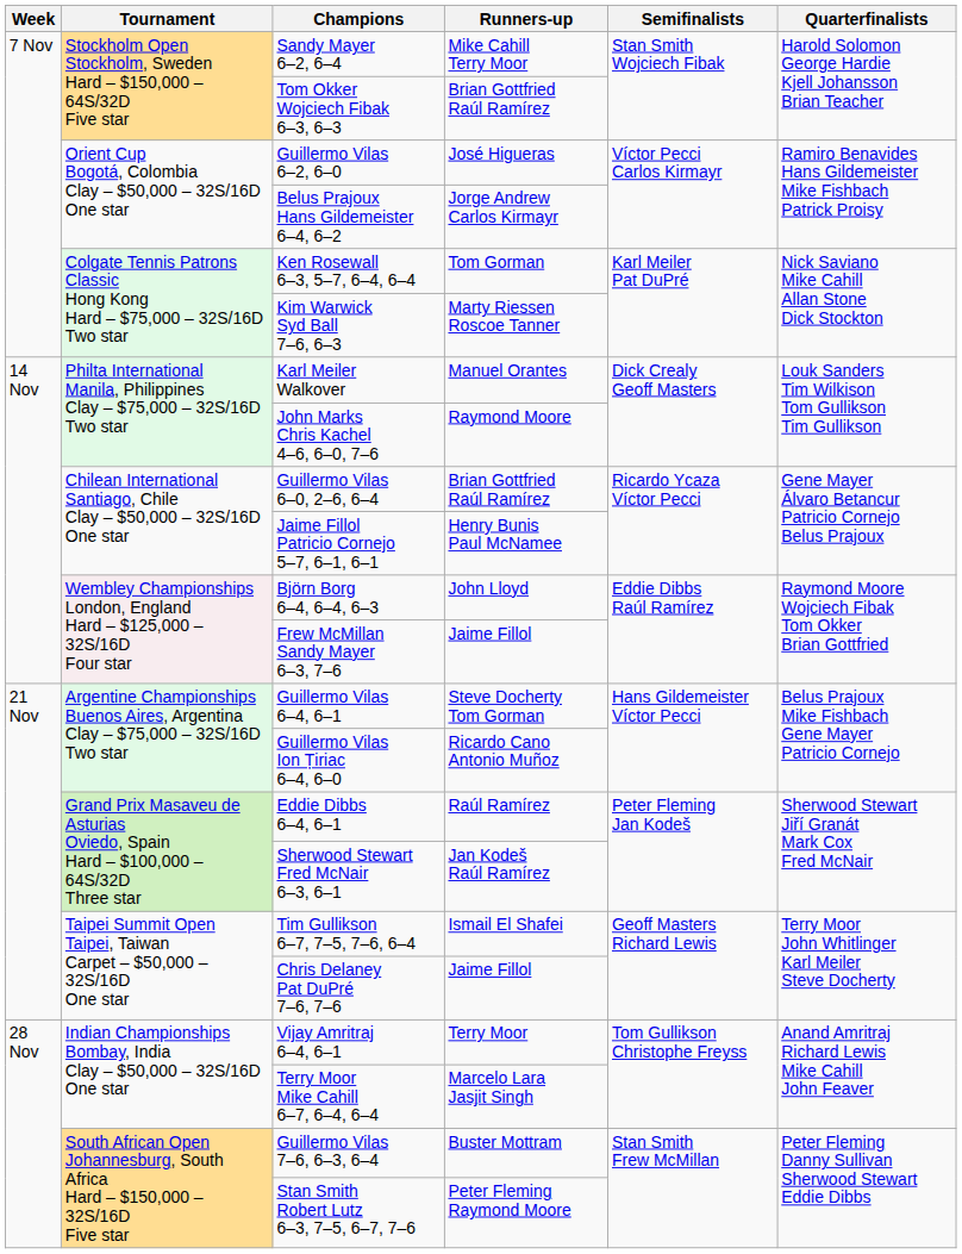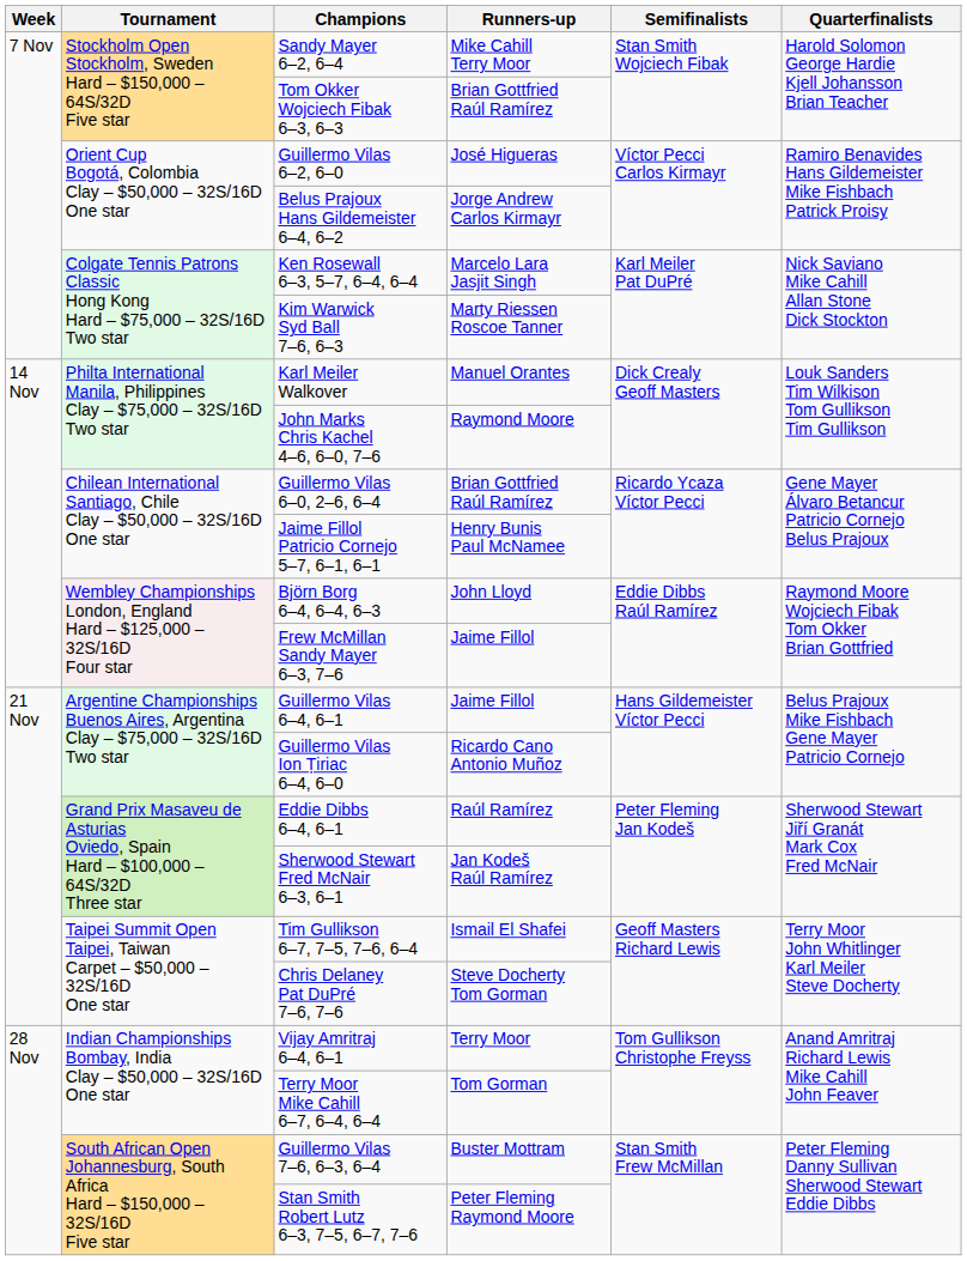 <table class=wikitable style=font-size:95%>
 <tr>
 <th style="width:48px;">Week</th>
 <th style="width:250px;">Tournament</th>
 <th style="width:200px;">Champions</th>
 <th style="width:200px;">Runners-up</th>
 <th style="width:190px;">Semifinalists</th>
 <th style="width:190px;">Quarterfinalists</th>
 </tr>
 <tr valign=top>
 <td rowspan=6>7 Nov</td>
 <td style="background:#FFDD92;" rowspan="2"><a href='#'>Stockholm Open</a> <br> <a href='#'>Stockholm</a>, Sweden <br> Hard – $150,000 – 64S/32D <br> Five star</td>
 <td> <a href='#'>Sandy Mayer</a> <br> 6–2, 6–4</td>
 <td> <a href='#'>Mike Cahill</a> <br>  <a href='#'>Terry Moor</a></td>
 <td rowspan=2> <a href='#'>Stan Smith</a> <br>  <a href='#'>Wojciech Fibak</a></td>
 <td rowspan=2> <a href='#'>Harold Solomon</a> <br>  <a href='#'>George Hardie</a> <br>  <a href='#'>Kjell Johansson</a> <br>  <a href='#'>Brian Teacher</a></td>
 </tr>
 <tr valign=top>
 <td> <a href='#'>Tom Okker</a> <br>  <a href='#'>Wojciech Fibak</a> <br> 6–3, 6–3</td>
 <td> <a href='#'>Brian Gottfried</a> <br>  <a href='#'>Raúl Ramírez</a></td>
 </tr>
 <tr valign=top>
 <td rowspan=2><a href='#'>Orient Cup</a> <br> <a href='#'>Bogotá</a>, Colombia <br> Clay – $50,000 – 32S/16D <br> One star</td>
 <td> <a href='#'>Guillermo Vilas</a> <br> 6–2, 6–0</td>
 <td> <a href='#'>José Higueras</a></td>
 <td rowspan=2> <a href='#'>Víctor Pecci</a> <br>  <a href='#'>Carlos Kirmayr</a></td>
 <td rowspan=2> <a href='#'>Ramiro Benavides</a> <br>  <a href='#'>Hans Gildemeister</a> <br>  <a href='#'>Mike Fishbach</a> <br>  <a href='#'>Patrick Proisy</a></td>
 </tr>
 <tr valign=top>
 <td> <a href='#'>Belus Prajoux</a> <br>  <a href='#'>Hans Gildemeister</a> <br> 6–4, 6–2</td>
 <td> <a href='#'>Jorge Andrew</a> <br>  <a href='#'>Carlos Kirmayr</a></td>
 </tr>
 <tr valign=top>
 <td style="background:#E1FAE6;" rowspan=2><a href='#'>Colgate Tennis Patrons Classic</a> <br> Hong Kong <br> Hard – $75,000 – 32S/16D <br> Two star</td>
 <td> <a href='#'>Ken Rosewall</a> <br> 6–3, 5–7, 6–4, 6–4</td>
-<td> <a href='#'>Tom Gorman</a></td>
+<td> <a href='#'>Marcelo Lara</a> <br>  <a href='#'>Jasjit Singh</a></td>
 <td rowspan=2> <a href='#'>Karl Meiler</a> <br>  <a href='#'>Pat DuPré</a></td>
 <td rowspan=2> <a href='#'>Nick Saviano</a> <br>  <a href='#'>Mike Cahill</a> <br>  <a href='#'>Allan Stone</a> <br>  <a href='#'>Dick Stockton</a></td>
 </tr>
 <tr valign=top>
 <td> <a href='#'>Kim Warwick</a> <br>  <a href='#'>Syd Ball</a> <br> 7–6, 6–3</td>
 <td> <a href='#'>Marty Riessen</a> <br>  <a href='#'>Roscoe Tanner</a></td>
 </tr>
 <tr valign=top>
 <td rowspan=6>14 Nov</td>
 <td style="background:#E1FAE6;" rowspan=2><a href='#'>Philta International</a> <br> <a href='#'>Manila</a>, Philippines <br> Clay – $75,000 – 32S/16D <br> Two star</td>
 <td> <a href='#'>Karl Meiler</a> <br> Walkover</td>
 <td> <a href='#'>Manuel Orantes</a></td>
 <td rowspan=2> <a href='#'>Dick Crealy</a> <br>  <a href='#'>Geoff Masters</a></td>
 <td rowspan=2> <a href='#'>Louk Sanders</a> <br>  <a href='#'>Tim Wilkison</a> <br>  <a href='#'>Tom Gullikson</a> <br>  <a href='#'>Tim Gullikson</a></td>
 </tr>
 <tr valign=top>
 <td> <a href='#'>John Marks</a> <br>  <a href='#'>Chris Kachel</a> <br> 4–6, 6–0, 7–6</td>
 <td> <a href='#'>Raymond Moore</a></td>
 </tr>
 <tr valign=top>
 <td rowspan=2><a href='#'>Chilean International</a> <br> <a href='#'>Santiago</a>, Chile <br> Clay – $50,000 – 32S/16D <br> One star</td>
 <td> <a href='#'>Guillermo Vilas</a> <br> 6–0, 2–6, 6–4</td>
 <td> <a href='#'>Brian Gottfried</a> <br>  <a href='#'>Raúl Ramírez</a></td>
 <td rowspan=2> <a href='#'>Ricardo Ycaza</a> <br>  <a href='#'>Víctor Pecci</a></td>
 <td rowspan=2> <a href='#'>Gene Mayer</a> <br>  <a href='#'>Álvaro Betancur</a> <br>  <a href='#'>Patricio Cornejo</a> <br>  <a href='#'>Belus Prajoux</a></td>
 </tr>
 <tr valign=top>
 <td> <a href='#'>Jaime Fillol</a> <br>  <a href='#'>Patricio Cornejo</a> <br> 5–7, 6–1, 6–1</td>
 <td> <a href='#'>Henry Bunis</a> <br>  <a href='#'>Paul McNamee</a></td>
 </tr>
 <tr valign=top>
 <td style="background:#F8ECEF;" rowspan=2><a href='#'>Wembley Championships</a> <br> London, England <br> Hard – $125,000 – 32S/16D <br> Four star</td>
 <td> <a href='#'>Björn Borg</a> <br> 6–4, 6–4, 6–3</td>
 <td> <a href='#'>John Lloyd</a></td>
 <td rowspan=2> <a href='#'>Eddie Dibbs</a> <br>  <a href='#'>Raúl Ramírez</a></td>
 <td rowspan=2> <a href='#'>Raymond Moore</a> <br>  <a href='#'>Wojciech Fibak</a> <br>  <a href='#'>Tom Okker</a> <br>  <a href='#'>Brian Gottfried</a></td>
 </tr>
 <tr valign=top>
 <td> <a href='#'>Frew McMillan</a> <br>  <a href='#'>Sandy Mayer</a> <br> 6–3, 7–6</td>
 <td> <a href='#'>Jaime Fillol</a></td>
 </tr>
 <tr valign=top>
 <td rowspan=6>21 Nov</td>
 <td style="background:#E1FAE6;" rowspan=2><a href='#'>Argentine Championships</a> <br> <a href='#'>Buenos Aires</a>, Argentina <br> Clay – $75,000 – 32S/16D <br> Two star</td>
 <td> <a href='#'>Guillermo Vilas</a> <br> 6–4, 6–1</td>
-<td> <a href='#'>Steve Docherty</a> <br>  <a href='#'>Tom Gorman</a></td>
+<td> <a href='#'>Jaime Fillol</a></td>
 <td rowspan=2> <a href='#'>Hans Gildemeister</a> <br>  <a href='#'>Víctor Pecci</a></td>
 <td rowspan=2> <a href='#'>Belus Prajoux</a> <br>  <a href='#'>Mike Fishbach</a> <br>  <a href='#'>Gene Mayer</a> <br>  <a href='#'>Patricio Cornejo</a></td>
 </tr>
 <tr valign=top>
 <td> <a href='#'>Guillermo Vilas</a> <br>  <a href='#'>Ion Țiriac</a> <br> 6–4, 6–0</td>
 <td> <a href='#'>Ricardo Cano</a> <br>  <a href='#'>Antonio Muñoz</a></td>
 </tr>
 <tr valign=top>
 <td style="background:#d0f0c0;" rowspan=2><a href='#'>Grand Prix Masaveu de Asturias</a> <br> <a href='#'>Oviedo</a>, Spain <br> Hard – $100,000 – 64S/32D <br> Three star</td>
 <td> <a href='#'>Eddie Dibbs</a> <br> 6–4, 6–1</td>
 <td> <a href='#'>Raúl Ramírez</a></td>
 <td rowspan=2> <a href='#'>Peter Fleming</a> <br>  <a href='#'>Jan Kodeš</a></td>
 <td rowspan=2> <a href='#'>Sherwood Stewart</a> <br>  <a href='#'>Jiří Granát</a> <br>  <a href='#'>Mark Cox</a> <br>  <a href='#'>Fred McNair</a></td>
 </tr>
 <tr valign=top>
 <td> <a href='#'>Sherwood Stewart</a> <br>  <a href='#'>Fred McNair</a> <br> 6–3, 6–1</td>
 <td> <a href='#'>Jan Kodeš</a> <br>  <a href='#'>Raúl Ramírez</a></td>
 </tr>
 <tr valign=top>
 <td rowspan=2><a href='#'>Taipei Summit Open</a> <br> <a href='#'>Taipei</a>, Taiwan <br> Carpet – $50,000 – 32S/16D <br> One star</td>
 <td> <a href='#'>Tim Gullikson</a> <br> 6–7, 7–5, 7–6, 6–4</td>
 <td> <a href='#'>Ismail El Shafei</a></td>
 <td rowspan=2> <a href='#'>Geoff Masters</a> <br>  <a href='#'>Richard Lewis</a></td>
 <td rowspan=2> <a href='#'>Terry Moor</a> <br>  <a href='#'>John Whitlinger</a> <br>  <a href='#'>Karl Meiler</a> <br>  <a href='#'>Steve Docherty</a></td>
 </tr>
 <tr valign=top>
 <td> <a href='#'>Chris Delaney</a> <br>  <a href='#'>Pat DuPré</a> <br> 7–6, 7–6</td>
-<td> <a href='#'>Jaime Fillol</a></td>
+<td> <a href='#'>Steve Docherty</a> <br>  <a href='#'>Tom Gorman</a></td>
 </tr>
 <tr valign=top>
 <td rowspan=4>28 Nov</td>
 <td rowspan=2><a href='#'>Indian Championships</a> <br> <a href='#'>Bombay</a>, India <br> Clay – $50,000 – 32S/16D <br> One star</td>
 <td> <a href='#'>Vijay Amritraj</a> <br> 6–4, 6–1</td>
 <td> <a href='#'>Terry Moor</a></td>
 <td rowspan=2> <a href='#'>Tom Gullikson</a> <br>  <a href='#'>Christophe Freyss</a></td>
 <td rowspan=2> <a href='#'>Anand Amritraj</a> <br>  <a href='#'>Richard Lewis</a> <br>  <a href='#'>Mike Cahill</a> <br>  <a href='#'>John Feaver</a></td>
 </tr>
 <tr valign=top>
 <td> <a href='#'>Terry Moor</a> <br>  <a href='#'>Mike Cahill</a> <br> 6–7, 6–4, 6–4</td>
-<td> <a href='#'>Marcelo Lara</a> <br>  <a href='#'>Jasjit Singh</a></td>
+<td> <a href='#'>Tom Gorman</a></td>
 </tr>
 <tr valign=top>
 <td style="background:#FFDD92;" rowspan="2"><a href='#'>South African Open</a> <br> <a href='#'>Johannesburg</a>, South Africa <br> Hard – $150,000 – 32S/16D <br> Five star</td>
 <td> <a href='#'>Guillermo Vilas</a> <br> 7–6, 6–3, 6–4</td>
 <td> <a href='#'>Buster Mottram</a></td>
 <td rowspan=2> <a href='#'>Stan Smith</a> <br>  <a href='#'>Frew McMillan</a></td>
 <td rowspan=2> <a href='#'>Peter Fleming</a> <br>  <a href='#'>Danny Sullivan</a> <br>  <a href='#'>Sherwood Stewart</a> <br>  <a href='#'>Eddie Dibbs</a></td>
 </tr>
 <tr valign=top>
 <td> <a href='#'>Stan Smith</a> <br>  <a href='#'>Robert Lutz</a> <br> 6–3, 7–5, 6–7, 7–6</td>
 <td> <a href='#'>Peter Fleming</a> <br>  <a href='#'>Raymond Moore</a></td>
 </tr>
 </table>
